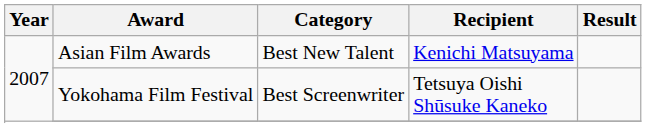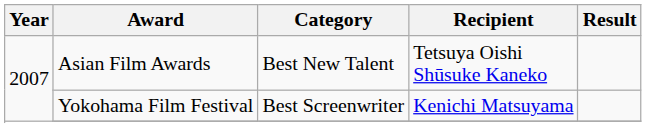 <table class="wikitable plainrowheaders sortable">
 <tr>
 <th scope="col">Year</th>
 <th scope="col">Award</th>
 <th scope="col">Category</th>
 <th scope="col">Recipient</th>
 <th scope="col">Result</th>
 </tr>
 <tr>
 <td rowspan="5">2007</td>
 <td>Asian Film Awards</td>
 <td>Best New Talent</td>
-<td><a href='#'>Kenichi Matsuyama</a></td>
+<td>Tetsuya Oishi<br><a href='#'>Shūsuke Kaneko</a></td>
 <td></td>
 </tr>
 <tr>
 <td>Yokohama Film Festival</td>
 <td>Best Screenwriter</td>
-<td>Tetsuya Oishi<br><a href='#'>Shūsuke Kaneko</a></td>
+<td><a href='#'>Kenichi Matsuyama</a></td>
 <td></td>
 </tr>
 <tr>
 </tr>
 </table>
